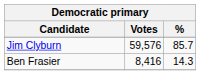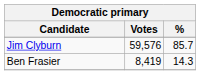 <table class="wikitable" align="left" style="margin: 1em 1em 1em 0; font-size: 95%;">
 <tr>
 <th colspan="3">Democratic primary</th>
 </tr>
 <tr>
 <th colspan="1" style="width: 170px">Candidate</th>
 <th style="width: 50px">Votes</th>
 <th style="width: 40px">%</th>
 </tr>
 <tr>
 </tr>
 <tr>
 <td><a href='#'>Jim Clyburn</a></td>
 <td align="right">59,576</td>
 <td align="right">85.7</td>
 </tr>
 <tr>
 <td>Ben Frasier</td>
-<td align="right">8,416</td>
+<td align="right">8,419</td>
 <td align="right">14.3</td>
 </tr>
 <tr>
 </tr>
 </table>
